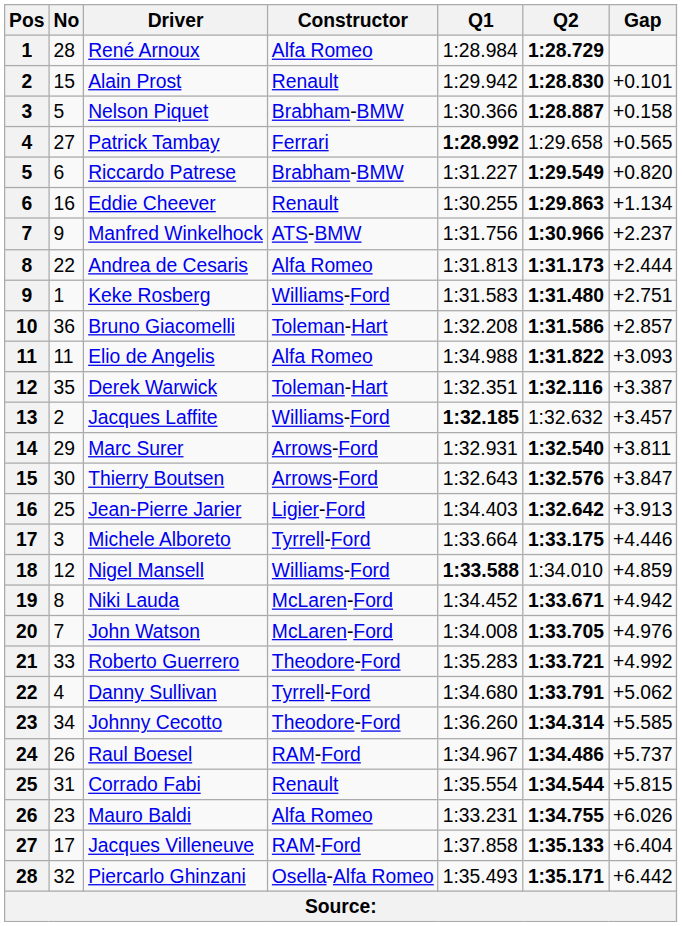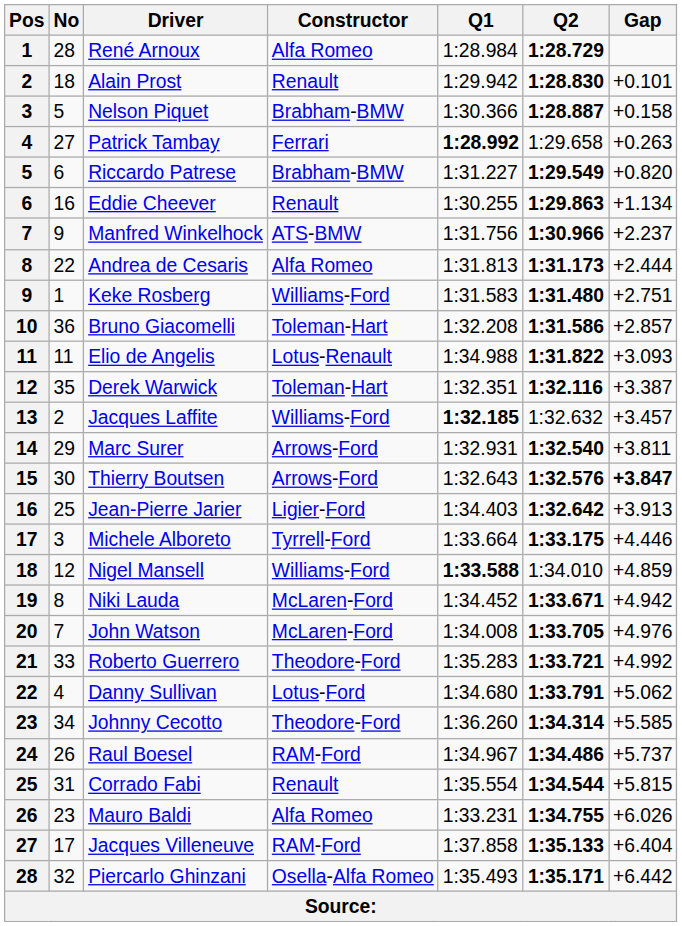 <table class="wikitable sortable" style="font-size: 95%">
 <tr>
 <th>Pos</th>
 <th>No</th>
 <th>Driver</th>
 <th>Constructor</th>
 <th>Q1</th>
 <th>Q2</th>
 <th>Gap</th>
 </tr>
 <tr>
 <th>1</th>
 <td>28</td>
 <td> <a href='#'>René Arnoux</a></td>
 <td><a href='#'>Alfa Romeo</a></td>
 <td>1:28.984</td>
 <td><strong>1:28.729</strong></td>
 <td></td>
 </tr>
 <tr>
 <th>2</th>
-<td>15</td>
+<td>18</td>
 <td> <a href='#'>Alain Prost</a></td>
 <td><a href='#'>Renault</a></td>
 <td>1:29.942</td>
 <td><strong>1:28.830</strong></td>
 <td>+0.101</td>
 </tr>
 <tr>
 <th>3</th>
 <td>5</td>
 <td> <a href='#'>Nelson Piquet</a></td>
 <td><a href='#'>Brabham</a>-<a href='#'>BMW</a></td>
 <td>1:30.366</td>
 <td><strong>1:28.887</strong></td>
 <td>+0.158</td>
 </tr>
 <tr>
 <th>4</th>
 <td>27</td>
 <td> <a href='#'>Patrick Tambay</a></td>
 <td><a href='#'>Ferrari</a></td>
 <td><strong>1:28.992</strong></td>
 <td>1:29.658</td>
-<td>+0.565</td>
+<td>+0.263</td>
 </tr>
 <tr>
 <th>5</th>
 <td>6</td>
 <td> <a href='#'>Riccardo Patrese</a></td>
 <td><a href='#'>Brabham</a>-<a href='#'>BMW</a></td>
 <td>1:31.227</td>
 <td><strong>1:29.549</strong></td>
 <td>+0.820</td>
 </tr>
 <tr>
 <th>6</th>
 <td>16</td>
 <td> <a href='#'>Eddie Cheever</a></td>
 <td><a href='#'>Renault</a></td>
 <td>1:30.255</td>
 <td><strong>1:29.863</strong></td>
 <td>+1.134</td>
 </tr>
 <tr>
 <th>7</th>
 <td>9</td>
 <td> <a href='#'>Manfred Winkelhock</a></td>
 <td><a href='#'>ATS</a>-<a href='#'>BMW</a></td>
 <td>1:31.756</td>
 <td><strong>1:30.966</strong></td>
 <td>+2.237</td>
 </tr>
 <tr>
 <th>8</th>
 <td>22</td>
 <td> <a href='#'>Andrea de Cesaris</a></td>
 <td><a href='#'>Alfa Romeo</a></td>
 <td>1:31.813</td>
 <td><strong>1:31.173</strong></td>
 <td>+2.444</td>
 </tr>
 <tr>
 <th>9</th>
 <td>1</td>
 <td> <a href='#'>Keke Rosberg</a></td>
 <td><a href='#'>Williams</a>-<a href='#'>Ford</a></td>
 <td>1:31.583</td>
 <td><strong>1:31.480</strong></td>
 <td>+2.751</td>
 </tr>
 <tr>
 <th>10</th>
 <td>36</td>
 <td> <a href='#'>Bruno Giacomelli</a></td>
 <td><a href='#'>Toleman</a>-<a href='#'>Hart</a></td>
 <td>1:32.208</td>
 <td><strong>1:31.586</strong></td>
 <td>+2.857</td>
 </tr>
 <tr>
 <th>11</th>
 <td>11</td>
 <td> <a href='#'>Elio de Angelis</a></td>
-<td><a href='#'>Alfa Romeo</a></td>
+<td><a href='#'>Lotus</a>-<a href='#'>Renault</a></td>
 <td>1:34.988</td>
 <td><strong>1:31.822</strong></td>
 <td>+3.093</td>
 </tr>
 <tr>
 <th>12</th>
 <td>35</td>
 <td> <a href='#'>Derek Warwick</a></td>
 <td><a href='#'>Toleman</a>-<a href='#'>Hart</a></td>
 <td>1:32.351</td>
 <td><strong>1:32.116</strong></td>
 <td>+3.387</td>
 </tr>
 <tr>
 <th>13</th>
 <td>2</td>
 <td> <a href='#'>Jacques Laffite</a></td>
 <td><a href='#'>Williams</a>-<a href='#'>Ford</a></td>
 <td><strong>1:32.185</strong></td>
 <td>1:32.632</td>
 <td>+3.457</td>
 </tr>
 <tr>
 <th>14</th>
 <td>29</td>
 <td> <a href='#'>Marc Surer</a></td>
 <td><a href='#'>Arrows</a>-<a href='#'>Ford</a></td>
 <td>1:32.931</td>
 <td><strong>1:32.540</strong></td>
 <td>+3.811</td>
 </tr>
 <tr>
 <th>15</th>
 <td>30</td>
 <td> <a href='#'>Thierry Boutsen</a></td>
 <td><a href='#'>Arrows</a>-<a href='#'>Ford</a></td>
 <td>1:32.643</td>
 <td><strong>1:32.576</strong></td>
-<td>+3.847</td>
+<td><strong>+3.847</strong></td>
 </tr>
 <tr>
 <th>16</th>
 <td>25</td>
 <td> <a href='#'>Jean-Pierre Jarier</a></td>
 <td><a href='#'>Ligier</a>-<a href='#'>Ford</a></td>
 <td>1:34.403</td>
 <td><strong>1:32.642</strong></td>
 <td>+3.913</td>
 </tr>
 <tr>
 <th>17</th>
 <td>3</td>
 <td> <a href='#'>Michele Alboreto</a></td>
 <td><a href='#'>Tyrrell</a>-<a href='#'>Ford</a></td>
 <td>1:33.664</td>
 <td><strong>1:33.175</strong></td>
 <td>+4.446</td>
 </tr>
 <tr>
 <th>18</th>
 <td>12</td>
 <td> <a href='#'>Nigel Mansell</a></td>
 <td><a href='#'>Williams</a>-<a href='#'>Ford</a></td>
 <td><strong>1:33.588</strong></td>
 <td>1:34.010</td>
 <td>+4.859</td>
 </tr>
 <tr>
 <th>19</th>
 <td>8</td>
 <td> <a href='#'>Niki Lauda</a></td>
 <td><a href='#'>McLaren</a>-<a href='#'>Ford</a></td>
 <td>1:34.452</td>
 <td><strong>1:33.671</strong></td>
 <td>+4.942</td>
 </tr>
 <tr>
 <th>20</th>
 <td>7</td>
 <td> <a href='#'>John Watson</a></td>
 <td><a href='#'>McLaren</a>-<a href='#'>Ford</a></td>
 <td>1:34.008</td>
 <td><strong>1:33.705</strong></td>
 <td>+4.976</td>
 </tr>
 <tr>
 <th>21</th>
 <td>33</td>
 <td> <a href='#'>Roberto Guerrero</a></td>
 <td><a href='#'>Theodore</a>-<a href='#'>Ford</a></td>
 <td>1:35.283</td>
 <td><strong>1:33.721</strong></td>
 <td>+4.992</td>
 </tr>
 <tr>
 <th>22</th>
 <td>4</td>
 <td> <a href='#'>Danny Sullivan</a></td>
-<td><a href='#'>Tyrrell</a>-<a href='#'>Ford</a></td>
+<td><a href='#'>Lotus</a>-<a href='#'>Ford</a></td>
 <td>1:34.680</td>
 <td><strong>1:33.791</strong></td>
 <td>+5.062</td>
 </tr>
 <tr>
 <th>23</th>
 <td>34</td>
 <td> <a href='#'>Johnny Cecotto</a></td>
 <td><a href='#'>Theodore</a>-<a href='#'>Ford</a></td>
 <td>1:36.260</td>
 <td><strong>1:34.314</strong></td>
 <td>+5.585</td>
 </tr>
 <tr>
 <th>24</th>
 <td>26</td>
 <td> <a href='#'>Raul Boesel</a></td>
 <td><a href='#'>RAM</a>-<a href='#'>Ford</a></td>
 <td>1:34.967</td>
 <td><strong>1:34.486</strong></td>
 <td>+5.737</td>
 </tr>
 <tr>
 <th>25</th>
 <td>31</td>
 <td> <a href='#'>Corrado Fabi</a></td>
 <td><a href='#'>Renault</a></td>
 <td>1:35.554</td>
 <td><strong>1:34.544</strong></td>
 <td>+5.815</td>
 </tr>
 <tr>
 <th>26</th>
 <td>23</td>
 <td> <a href='#'>Mauro Baldi</a></td>
 <td><a href='#'>Alfa Romeo</a></td>
 <td>1:33.231</td>
 <td><strong>1:34.755</strong></td>
 <td>+6.026</td>
 </tr>
 <tr>
 <th>27</th>
 <td>17</td>
 <td> <a href='#'>Jacques Villeneuve</a></td>
 <td><a href='#'>RAM</a>-<a href='#'>Ford</a></td>
 <td>1:37.858</td>
 <td><strong>1:35.133</strong></td>
 <td>+6.404</td>
 </tr>
 <tr>
 <th>28</th>
 <td>32</td>
 <td> <a href='#'>Piercarlo Ghinzani</a></td>
 <td><a href='#'>Osella</a>-<a href='#'>Alfa Romeo</a></td>
 <td>1:35.493</td>
 <td><strong>1:35.171</strong></td>
 <td>+6.442</td>
 </tr>
 <tr>
 <th colspan="7" style="text-align: center">Source: </th>
 </tr>
 </table>
